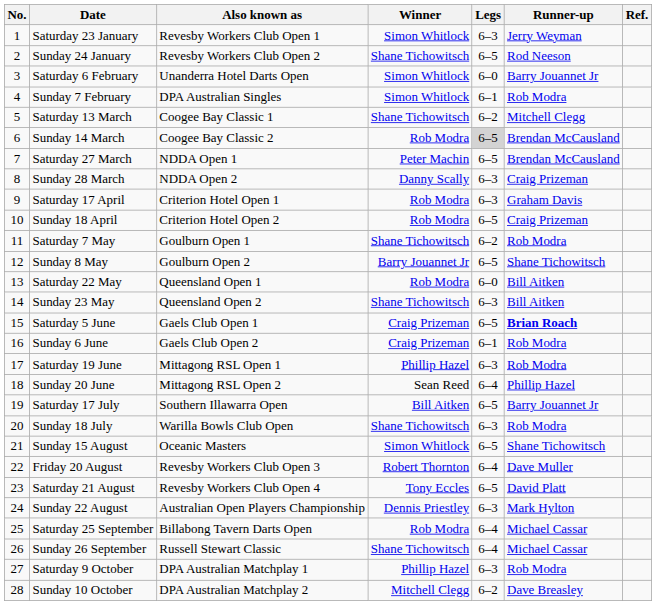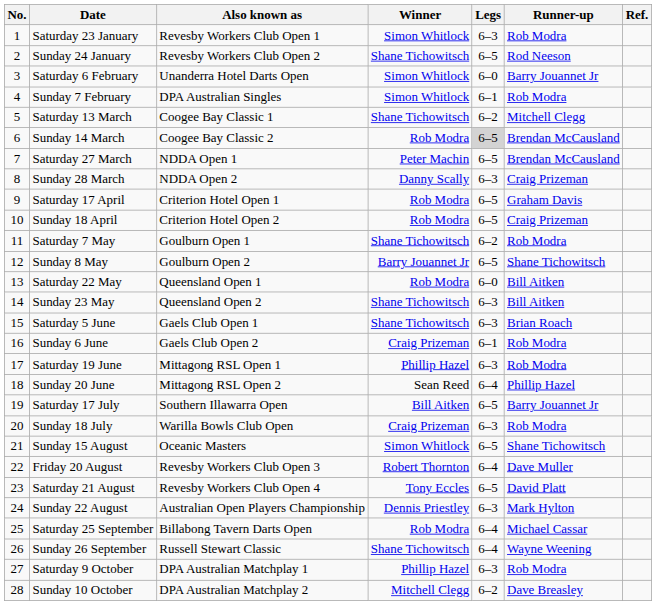 <table class="wikitable">
 <tr>
 <th>No.</th>
 <th>Date</th>
 <th>Also known as</th>
 <th>Winner</th>
 <th>Legs</th>
 <th>Runner-up</th>
 <th>Ref.</th>
 </tr>
 <tr>
 <td align=center>1</td>
 <td>Saturday 23 January</td>
 <td>Revesby Workers Club Open 1</td>
 <td align=right><a href='#'>Simon Whitlock</a> </td>
 <td align=center>6–3</td>
-<td> <a href='#'>Jerry Weyman</a></td>
+<td> <a href='#'>Rob Modra</a></td>
 <td></td>
 </tr>
 <tr>
 <td align=center>2</td>
 <td>Sunday 24 January</td>
 <td>Revesby Workers Club Open 2</td>
 <td align=right><a href='#'>Shane Tichowitsch</a> </td>
 <td align=center>6–5</td>
 <td> <a href='#'>Rod Neeson</a></td>
 <td></td>
 </tr>
 <tr>
 <td align=center>3</td>
 <td>Saturday 6 February</td>
 <td>Unanderra Hotel Darts Open</td>
 <td align=right><a href='#'>Simon Whitlock</a> </td>
 <td align=center>6–0</td>
 <td> <a href='#'>Barry Jouannet Jr</a></td>
 <td></td>
 </tr>
 <tr>
 <td align=center>4</td>
 <td>Sunday 7 February</td>
 <td>DPA Australian Singles</td>
 <td align=right><a href='#'>Simon Whitlock</a> </td>
 <td align=center>6–1</td>
 <td> <a href='#'>Rob Modra</a></td>
 <td></td>
 </tr>
 <tr>
 <td align=center>5</td>
 <td>Saturday 13 March</td>
 <td>Coogee Bay Classic 1</td>
 <td align=right><a href='#'>Shane Tichowitsch</a> </td>
 <td align=center>6–2</td>
 <td> <a href='#'>Mitchell Clegg</a></td>
 <td></td>
 </tr>
 <tr>
 <td align=center>6</td>
 <td>Sunday 14 March</td>
 <td>Coogee Bay Classic 2</td>
 <td align=right><a href='#'>Rob Modra</a> </td>
 <td align=center style="background: lightgrey;">6–5</td>
 <td> <a href='#'>Brendan McCausland</a></td>
 <td></td>
 </tr>
 <tr>
 <td align=center>7</td>
 <td>Saturday 27 March</td>
 <td>NDDA Open 1</td>
 <td align=right><a href='#'>Peter Machin</a> </td>
 <td align=center>6–5</td>
 <td> <a href='#'>Brendan McCausland</a></td>
 <td></td>
 </tr>
 <tr>
 <td align=center>8</td>
 <td>Sunday 28 March</td>
 <td>NDDA Open 2</td>
 <td align=right><a href='#'>Danny Scally</a> </td>
 <td align=center>6–3</td>
 <td> <a href='#'>Craig Prizeman</a></td>
 <td></td>
 </tr>
 <tr>
 <td align=center>9</td>
 <td>Saturday 17 April</td>
 <td>Criterion Hotel Open 1</td>
 <td align=right><a href='#'>Rob Modra</a> </td>
-<td align=center>6–3</td>
+<td align=center>6–5</td>
 <td> <a href='#'>Graham Davis</a></td>
 <td></td>
 </tr>
 <tr>
 <td align=center>10</td>
 <td>Sunday 18 April</td>
 <td>Criterion Hotel Open 2</td>
 <td align=right><a href='#'>Rob Modra</a> </td>
 <td align=center>6–5</td>
 <td> <a href='#'>Craig Prizeman</a></td>
 <td></td>
 </tr>
 <tr>
 <td align=center>11</td>
 <td>Saturday 7 May</td>
 <td>Goulburn Open 1</td>
 <td align=right><a href='#'>Shane Tichowitsch</a> </td>
 <td align=center>6–2</td>
 <td> <a href='#'>Rob Modra</a></td>
 <td></td>
 </tr>
 <tr>
 <td align=center>12</td>
 <td>Sunday 8 May</td>
 <td>Goulburn Open 2</td>
 <td align=right><a href='#'>Barry Jouannet Jr</a> </td>
 <td align=center>6–5</td>
 <td> <a href='#'>Shane Tichowitsch</a></td>
 <td></td>
 </tr>
 <tr>
 <td align=center>13</td>
 <td>Saturday 22 May</td>
 <td>Queensland Open 1</td>
 <td align=right><a href='#'>Rob Modra</a> </td>
 <td align=center>6–0</td>
 <td> <a href='#'>Bill Aitken</a></td>
 <td></td>
 </tr>
 <tr>
 <td align=center>14</td>
 <td>Sunday 23 May</td>
 <td>Queensland Open 2</td>
 <td align=right><a href='#'>Shane Tichowitsch</a> </td>
 <td align=center>6–3</td>
 <td> <a href='#'>Bill Aitken</a></td>
 <td></td>
 </tr>
 <tr>
 <td align=center>15</td>
 <td>Saturday 5 June</td>
 <td>Gaels Club Open 1</td>
-<td align=right><a href='#'>Craig Prizeman</a> </td>
-<td align=center>6–5</td>
-<td><strong> <a href='#'>Brian Roach</a></strong></td>
+<td align=right><a href='#'>Shane Tichowitsch</a> </td>
+<td align=center>6–3</td>
+<td> <a href='#'>Brian Roach</a></td>
 <td></td>
 </tr>
 <tr>
 <td align=center>16</td>
 <td>Sunday 6 June</td>
 <td>Gaels Club Open 2</td>
 <td align=right><a href='#'>Craig Prizeman</a> </td>
 <td align=center>6–1</td>
 <td> <a href='#'>Rob Modra</a></td>
 <td></td>
 </tr>
 <tr>
 <td align=center>17</td>
 <td>Saturday 19 June</td>
 <td>Mittagong RSL Open 1</td>
 <td align=right><a href='#'>Phillip Hazel</a> </td>
 <td align=center>6–3</td>
 <td> <a href='#'>Rob Modra</a></td>
 <td></td>
 </tr>
 <tr>
 <td align=center>18</td>
 <td>Sunday 20 June</td>
 <td>Mittagong RSL Open 2</td>
 <td align=right>Sean Reed </td>
 <td align=center>6–4</td>
 <td> <a href='#'>Phillip Hazel</a></td>
 <td></td>
 </tr>
 <tr>
 <td align=center>19</td>
 <td>Saturday 17 July</td>
 <td>Southern Illawarra Open</td>
 <td align=right><a href='#'>Bill Aitken</a> </td>
 <td align=center>6–5</td>
 <td> <a href='#'>Barry Jouannet Jr</a></td>
 <td></td>
 </tr>
 <tr>
 <td align=center>20</td>
 <td>Sunday 18 July</td>
 <td>Warilla Bowls Club Open</td>
-<td align=right><a href='#'>Shane Tichowitsch</a> </td>
+<td align=right><a href='#'>Craig Prizeman</a> </td>
 <td align=center>6–3</td>
 <td> <a href='#'>Rob Modra</a></td>
 <td></td>
 </tr>
 <tr>
 <td align=center>21</td>
 <td>Sunday 15 August</td>
 <td>Oceanic Masters</td>
 <td align=right><a href='#'>Simon Whitlock</a> </td>
 <td align=center>6–5</td>
 <td> <a href='#'>Shane Tichowitsch</a></td>
 <td></td>
 </tr>
 <tr>
 <td align=center>22</td>
 <td>Friday 20 August</td>
 <td>Revesby Workers Club Open 3</td>
 <td align=right><a href='#'>Robert Thornton</a> </td>
 <td align=center>6–4</td>
 <td> <a href='#'>Dave Muller</a></td>
 <td></td>
 </tr>
 <tr>
 <td align=center>23</td>
 <td>Saturday 21 August</td>
 <td>Revesby Workers Club Open 4</td>
 <td align=right><a href='#'>Tony Eccles</a> </td>
 <td align=center>6–5</td>
 <td> <a href='#'>David Platt</a></td>
 <td></td>
 </tr>
 <tr>
 <td align=center>24</td>
 <td>Sunday 22 August</td>
 <td>Australian Open Players Championship</td>
 <td align=right><a href='#'>Dennis Priestley</a> </td>
 <td align=center>6–3</td>
 <td> <a href='#'>Mark Hylton</a></td>
 <td></td>
 </tr>
 <tr>
 <td align=center>25</td>
 <td>Saturday 25 September</td>
 <td>Billabong Tavern Darts Open</td>
 <td align=right><a href='#'>Rob Modra</a> </td>
 <td align=center>6–4</td>
 <td> <a href='#'>Michael Cassar</a></td>
 <td></td>
 </tr>
 <tr>
 <td align=center>26</td>
 <td>Sunday 26 September</td>
 <td>Russell Stewart Classic</td>
 <td align=right><a href='#'>Shane Tichowitsch</a> </td>
 <td align=center>6–4</td>
-<td> <a href='#'>Michael Cassar</a></td>
+<td> <a href='#'>Wayne Weening</a></td>
 <td></td>
 </tr>
 <tr>
 <td align=center>27</td>
 <td>Saturday 9 October</td>
 <td>DPA Australian Matchplay 1</td>
 <td align=right><a href='#'>Phillip Hazel</a> </td>
 <td align=center>6–3</td>
 <td> <a href='#'>Rob Modra</a></td>
 <td></td>
 </tr>
 <tr>
 <td align=center>28</td>
 <td>Sunday 10 October</td>
 <td>DPA Australian Matchplay 2</td>
 <td align=right><a href='#'>Mitchell Clegg</a> </td>
 <td align=center>6–2</td>
 <td> <a href='#'>Dave Breasley</a></td>
 <td></td>
 </tr>
 </table>
